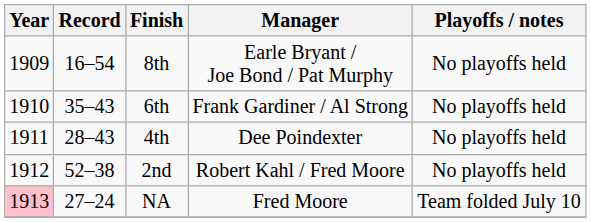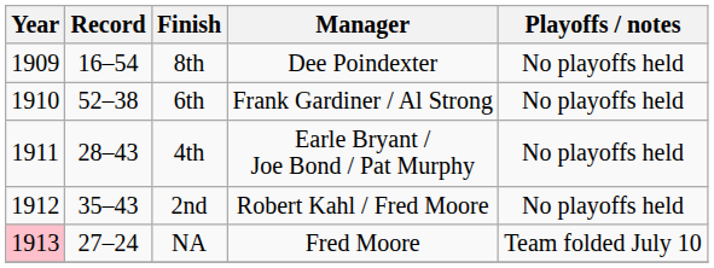 <table class="wikitable" style="text-align:center">
 <tr>
 <th>Year</th>
 <th>Record</th>
 <th>Finish</th>
 <th>Manager</th>
 <th>Playoffs / notes</th>
 </tr>
 <tr>
 <td>1909</td>
 <td>16–54</td>
 <td>8th</td>
-<td>Earle Bryant /<br> Joe Bond / Pat Murphy</td>
+<td>Dee Poindexter</td>
 <td>No playoffs held</td>
 </tr>
 <tr>
 <td>1910</td>
-<td>35–43</td>
+<td>52–38</td>
 <td>6th</td>
 <td>Frank Gardiner / Al Strong</td>
 <td>No playoffs held</td>
 </tr>
 <tr>
 <td>1911</td>
 <td>28–43</td>
 <td>4th</td>
-<td>Dee Poindexter</td>
+<td>Earle Bryant /<br> Joe Bond / Pat Murphy</td>
 <td>No playoffs held</td>
 </tr>
 <tr>
 <td>1912</td>
-<td>52–38</td>
+<td>35–43</td>
 <td>2nd</td>
 <td>Robert Kahl / Fred Moore</td>
 <td>No playoffs held</td>
 </tr>
 <tr>
 <td style="background: pink;">1913</td>
 <td>27–24</td>
 <td>NA</td>
 <td>Fred Moore</td>
 <td>Team folded July 10</td>
 </tr>
 <tr>
 </tr>
 </table>
